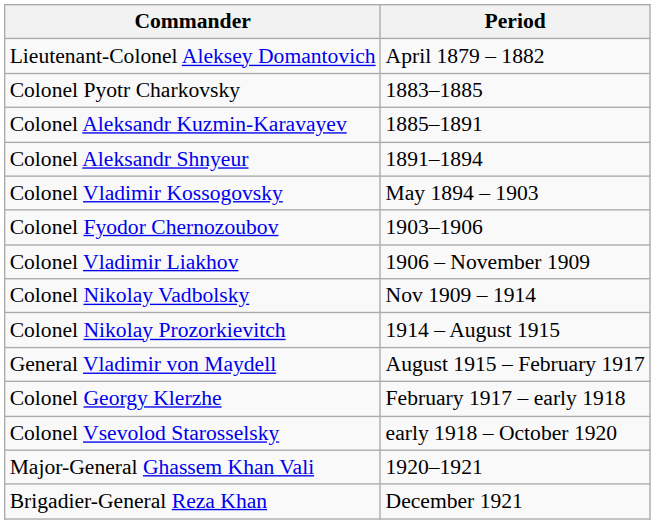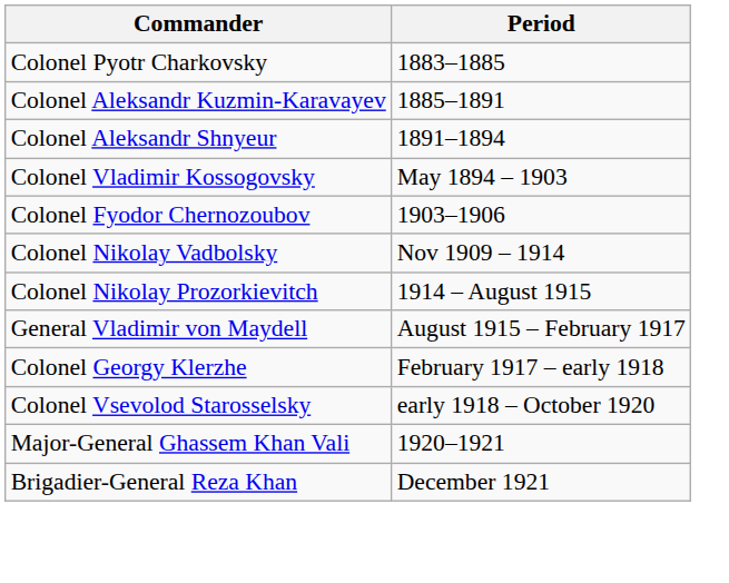 <table class="wikitable">
 <tr>
 <th>Commander</th>
 <th>Period</th>
-</tr>
-<tr>
-<td> Lieutenant-Colonel <a href='#'>Aleksey Domantovich</a></td>
-<td>April 1879 – 1882</td>
 </tr>
 <tr>
 <td> Colonel Pyotr Charkovsky</td>
 <td>1883–1885</td>
 </tr>
 <tr>
 <td> Colonel <a href='#'>Aleksandr Kuzmin-Karavayev</a></td>
 <td>1885–1891</td>
 </tr>
 <tr>
 <td> Colonel <a href='#'>Aleksandr Shnyeur</a></td>
 <td>1891–1894</td>
 </tr>
 <tr>
 <td> Colonel <a href='#'>Vladimir Kossogovsky</a></td>
 <td>May 1894 – 1903</td>
 </tr>
 <tr>
 <td> Colonel <a href='#'>Fyodor Chernozoubov</a></td>
 <td>1903–1906</td>
-</tr>
-<tr>
-<td> Colonel <a href='#'>Vladimir Liakhov</a></td>
-<td>1906 – November 1909</td>
 </tr>
 <tr>
 <td> Colonel <a href='#'>Nikolay Vadbolsky</a></td>
 <td>Nov 1909 – 1914</td>
 </tr>
 <tr>
 <td> Colonel <a href='#'>Nikolay Prozorkievitch</a></td>
 <td>1914 – August 1915</td>
 </tr>
 <tr>
 <td> General <a href='#'>Vladimir von Maydell</a></td>
 <td>August 1915 – February 1917</td>
 </tr>
 <tr>
 <td> Colonel <a href='#'>Georgy Klerzhe</a></td>
 <td>February 1917 – early 1918</td>
 </tr>
 <tr>
 <td> Colonel <a href='#'>Vsevolod Starosselsky</a></td>
 <td>early 1918 – October 1920</td>
 </tr>
 <tr>
 <td> Major-General <a href='#'>Ghassem Khan Vali</a></td>
 <td>1920–1921</td>
 </tr>
 <tr>
 <td> Brigadier-General <a href='#'>Reza Khan</a></td>
 <td>December 1921</td>
 </tr>
 </table>
